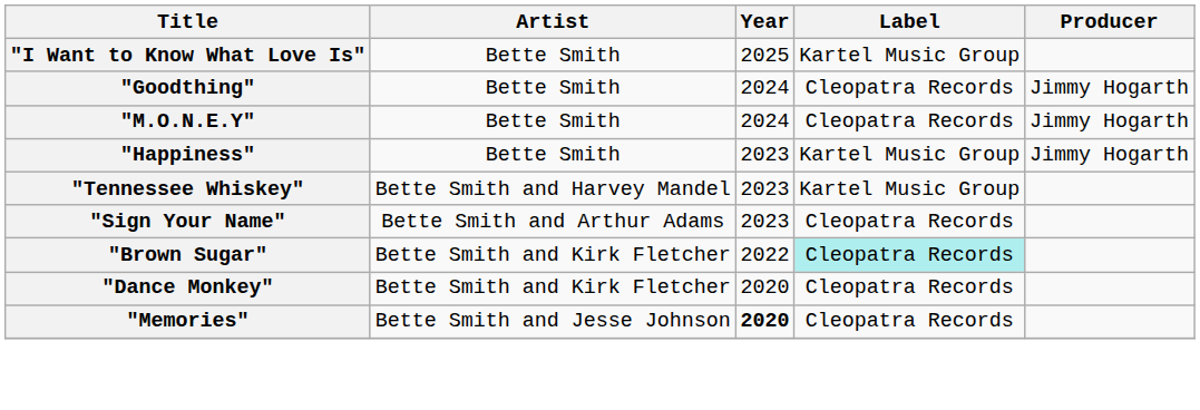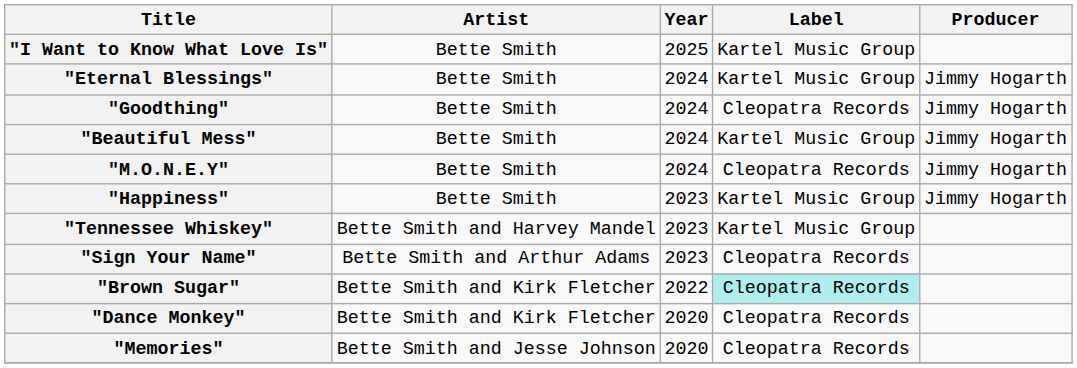 <table class="wikitable plainrowheaders" style="text-align:center;">
 <tr>
 <th scope="col">Title</th>
 <th scope="col">Artist</th>
 <th scope="col">Year</th>
 <th scope="col">Label</th>
 <th scope="col">Producer</th>
 </tr>
 <tr>
 <th scope="row">"I Want to Know What Love Is"</th>
 <td>Bette Smith</td>
 <td>2025</td>
 <td>Kartel Music Group</td>
 <td></td>
 </tr>
 <tr>
+<th scope="row">"Eternal Blessings"</th>
+<td>Bette Smith</td>
+<td>2024</td>
+<td>Kartel Music Group</td>
+<td>Jimmy Hogarth</td>
+</tr>
+<tr>
 <th scope="row">"Goodthing"</th>
 <td>Bette Smith</td>
 <td>2024</td>
 <td>Cleopatra Records</td>
+<td>Jimmy Hogarth</td>
+</tr>
+<tr>
+<th scope="row">"Beautiful Mess"</th>
+<td>Bette Smith</td>
+<td>2024</td>
+<td>Kartel Music Group</td>
 <td>Jimmy Hogarth</td>
 </tr>
 <tr>
 <th scope="row">"M.O.N.E.Y"</th>
 <td>Bette Smith</td>
 <td>2024</td>
 <td>Cleopatra Records</td>
 <td>Jimmy Hogarth</td>
 </tr>
 <tr>
 <th scope="row">"Happiness"</th>
 <td>Bette Smith</td>
 <td>2023</td>
 <td>Kartel Music Group</td>
 <td>Jimmy Hogarth</td>
 </tr>
 <tr>
 <th scope="row">"Tennessee Whiskey"</th>
 <td>Bette Smith and Harvey Mandel</td>
 <td>2023</td>
 <td>Kartel Music Group</td>
 <td></td>
 </tr>
 <tr>
 <th scope="row">"Sign Your Name"</th>
 <td>Bette Smith and Arthur Adams</td>
 <td>2023</td>
 <td>Cleopatra Records</td>
 <td></td>
 </tr>
 <tr>
 <th scope="row">"Brown Sugar"</th>
 <td>Bette Smith and Kirk Fletcher</td>
 <td>2022</td>
 <td style="background: paleturquoise;">Cleopatra Records</td>
 <td></td>
 </tr>
 <tr>
 <th scope="row">"Dance Monkey"</th>
 <td>Bette Smith and Kirk Fletcher</td>
 <td>2020</td>
 <td>Cleopatra Records</td>
 <td></td>
 </tr>
 <tr>
 <th scope="row">"Memories"</th>
 <td>Bette Smith and Jesse Johnson</td>
-<td><strong>2020</strong></td>
+<td>2020</td>
 <td>Cleopatra Records</td>
 <td></td>
 </tr>
 <tr>
 </tr>
 </table>
